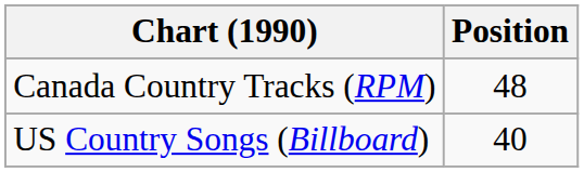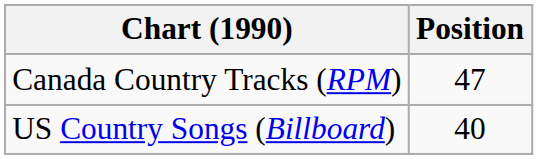 <table class="wikitable sortable">
 <tr>
 <th scope="col">Chart (1990)</th>
 <th scope="col">Position</th>
 </tr>
 <tr>
 <td>Canada Country Tracks (<em><a href='#'>RPM</a></em>)</td>
-<td align="center">48</td>
+<td align="center">47</td>
 </tr>
 <tr>
 <td>US <a href='#'>Country Songs</a> (<em><a href='#'>Billboard</a></em>)</td>
 <td align="center">40</td>
 </tr>
 </table>
